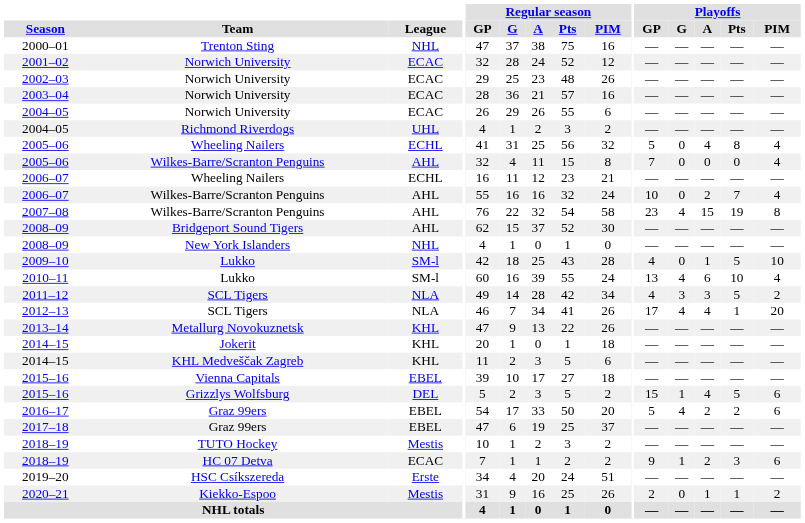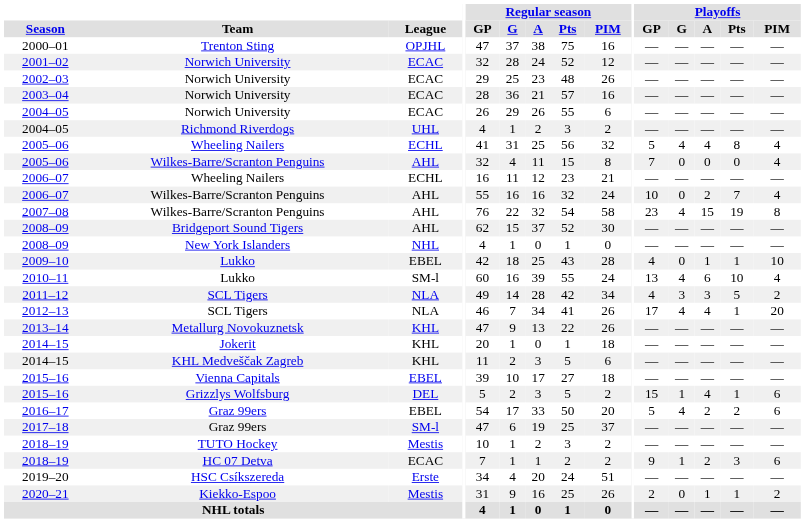 <table border="0" cellpadding="1" cellspacing="0" style="text-align:center; width:60em">
 <tr bgcolor="#e0e0e0">
 <th colspan="3" bgcolor="#ffffff"></th>
 <th rowspan="99" bgcolor="#ffffff"></th>
 <th colspan="5"><a href='#'>Regular season</a></th>
 <th rowspan="99" bgcolor="#ffffff"></th>
 <th colspan="5"><a href='#'>Playoffs</a></th>
 </tr>
 <tr bgcolor="#e0e0e0">
 <th><a href='#'>Season</a></th>
 <th>Team</th>
 <th>League</th>
 <th>GP</th>
 <th><a href='#'>G</a></th>
 <th><a href='#'>A</a></th>
 <th><a href='#'>Pts</a></th>
 <th><a href='#'>PIM</a></th>
 <th>GP</th>
 <th>G</th>
 <th>A</th>
 <th>Pts</th>
 <th>PIM</th>
 </tr>
 <tr ALIGN="center">
 <td>2000–01</td>
 <td><a href='#'>Trenton Sting</a></td>
-<td><a href='#'>NHL</a></td>
+<td><a href='#'>OPJHL</a></td>
 <td>47</td>
 <td>37</td>
 <td>38</td>
 <td>75</td>
 <td>16</td>
 <td>—</td>
 <td>—</td>
 <td>—</td>
 <td>—</td>
 <td>—</td>
 </tr>
 <tr ALIGN="center" bgcolor="#f0f0f0">
 <td><a href='#'>2001–02</a></td>
 <td><a href='#'>Norwich University</a></td>
 <td><a href='#'>ECAC</a></td>
 <td>32</td>
 <td>28</td>
 <td>24</td>
 <td>52</td>
 <td>12</td>
 <td>—</td>
 <td>—</td>
 <td>—</td>
 <td>—</td>
 <td>—</td>
 </tr>
 <tr ALIGN="center">
 <td><a href='#'>2002–03</a></td>
 <td>Norwich University</td>
 <td>ECAC</td>
 <td>29</td>
 <td>25</td>
 <td>23</td>
 <td>48</td>
 <td>26</td>
 <td>—</td>
 <td>—</td>
 <td>—</td>
 <td>—</td>
 <td>—</td>
 </tr>
 <tr ALIGN="center" bgcolor="#f0f0f0">
 <td><a href='#'>2003–04</a></td>
 <td>Norwich University</td>
 <td>ECAC</td>
 <td>28</td>
 <td>36</td>
 <td>21</td>
 <td>57</td>
 <td>16</td>
 <td>—</td>
 <td>—</td>
 <td>—</td>
 <td>—</td>
 <td>—</td>
 </tr>
 <tr ALIGN="center">
 <td><a href='#'>2004–05</a></td>
 <td>Norwich University</td>
 <td>ECAC</td>
 <td>26</td>
 <td>29</td>
 <td>26</td>
 <td>55</td>
 <td>6</td>
 <td>—</td>
 <td>—</td>
 <td>—</td>
 <td>—</td>
 <td>—</td>
 </tr>
 <tr ALIGN="center" bgcolor="#f0f0f0">
 <td>2004–05</td>
 <td><a href='#'>Richmond Riverdogs</a></td>
 <td><a href='#'>UHL</a></td>
 <td>4</td>
 <td>1</td>
 <td>2</td>
 <td>3</td>
 <td>2</td>
 <td>—</td>
 <td>—</td>
 <td>—</td>
 <td>—</td>
 <td>—</td>
 </tr>
 <tr ALIGN="center">
 <td><a href='#'>2005–06</a></td>
 <td><a href='#'>Wheeling Nailers</a></td>
 <td><a href='#'>ECHL</a></td>
 <td>41</td>
 <td>31</td>
 <td>25</td>
 <td>56</td>
 <td>32</td>
 <td>5</td>
-<td>0</td>
+<td>4</td>
 <td>4</td>
 <td>8</td>
 <td>4</td>
 </tr>
 <tr ALIGN="center" bgcolor="#f0f0f0">
 <td><a href='#'>2005–06</a></td>
 <td><a href='#'>Wilkes-Barre/Scranton Penguins</a></td>
 <td><a href='#'>AHL</a></td>
 <td>32</td>
 <td>4</td>
 <td>11</td>
 <td>15</td>
 <td>8</td>
 <td>7</td>
 <td>0</td>
 <td>0</td>
 <td>0</td>
 <td>4</td>
 </tr>
 <tr ALIGN="center">
 <td><a href='#'>2006–07</a></td>
 <td>Wheeling Nailers</td>
 <td>ECHL</td>
 <td>16</td>
 <td>11</td>
 <td>12</td>
 <td>23</td>
 <td>21</td>
 <td>—</td>
 <td>—</td>
 <td>—</td>
 <td>—</td>
 <td>—</td>
 </tr>
 <tr ALIGN="center" bgcolor="#f0f0f0">
 <td><a href='#'>2006–07</a></td>
 <td>Wilkes-Barre/Scranton Penguins</td>
 <td>AHL</td>
 <td>55</td>
 <td>16</td>
 <td>16</td>
 <td>32</td>
 <td>24</td>
 <td>10</td>
 <td>0</td>
 <td>2</td>
 <td>7</td>
 <td>4</td>
 </tr>
 <tr ALIGN="center">
 <td><a href='#'>2007–08</a></td>
 <td>Wilkes-Barre/Scranton Penguins</td>
 <td>AHL</td>
 <td>76</td>
 <td>22</td>
 <td>32</td>
 <td>54</td>
 <td>58</td>
 <td>23</td>
 <td>4</td>
 <td>15</td>
 <td>19</td>
 <td>8</td>
 </tr>
 <tr ALIGN="center" bgcolor="#f0f0f0">
 <td><a href='#'>2008–09</a></td>
 <td><a href='#'>Bridgeport Sound Tigers</a></td>
 <td>AHL</td>
 <td>62</td>
 <td>15</td>
 <td>37</td>
 <td>52</td>
 <td>30</td>
 <td>—</td>
 <td>—</td>
 <td>—</td>
 <td>—</td>
 <td>—</td>
 </tr>
 <tr ALIGN="center">
 <td><a href='#'>2008–09</a></td>
 <td><a href='#'>New York Islanders</a></td>
 <td><a href='#'>NHL</a></td>
 <td>4</td>
 <td>1</td>
 <td>0</td>
 <td>1</td>
 <td>0</td>
 <td>—</td>
 <td>—</td>
 <td>—</td>
 <td>—</td>
 <td>—</td>
 </tr>
 <tr ALIGN="center" bgcolor="#f0f0f0">
 <td><a href='#'>2009–10</a></td>
 <td><a href='#'>Lukko</a></td>
-<td><a href='#'>SM-l</a></td>
+<td>EBEL</td>
 <td>42</td>
 <td>18</td>
 <td>25</td>
 <td>43</td>
 <td>28</td>
 <td>4</td>
 <td>0</td>
 <td>1</td>
-<td>5</td>
+<td>1</td>
 <td>10</td>
 </tr>
 <tr ALIGN="center">
 <td><a href='#'>2010–11</a></td>
 <td>Lukko</td>
 <td>SM-l</td>
 <td>60</td>
 <td>16</td>
 <td>39</td>
 <td>55</td>
 <td>24</td>
 <td>13</td>
 <td>4</td>
 <td>6</td>
 <td>10</td>
 <td>4</td>
 </tr>
 <tr ALIGN="center" bgcolor="#f0f0f0">
 <td><a href='#'>2011–12</a></td>
 <td><a href='#'>SCL Tigers</a></td>
 <td><a href='#'>NLA</a></td>
 <td>49</td>
 <td>14</td>
 <td>28</td>
 <td>42</td>
 <td>34</td>
 <td>4</td>
 <td>3</td>
 <td>3</td>
 <td>5</td>
 <td>2</td>
 </tr>
 <tr ALIGN="center">
 <td><a href='#'>2012–13</a></td>
 <td>SCL Tigers</td>
 <td>NLA</td>
 <td>46</td>
 <td>7</td>
 <td>34</td>
 <td>41</td>
 <td>26</td>
 <td>17</td>
 <td>4</td>
 <td>4</td>
 <td>1</td>
 <td>20</td>
 </tr>
 <tr ALIGN="center" bgcolor="#f0f0f0">
 <td><a href='#'>2013–14</a></td>
 <td><a href='#'>Metallurg Novokuznetsk</a></td>
 <td><a href='#'>KHL</a></td>
 <td>47</td>
 <td>9</td>
 <td>13</td>
 <td>22</td>
 <td>26</td>
 <td>—</td>
 <td>—</td>
 <td>—</td>
 <td>—</td>
 <td>—</td>
 </tr>
 <tr ALIGN="center">
 <td><a href='#'>2014–15</a></td>
 <td><a href='#'>Jokerit</a></td>
 <td>KHL</td>
 <td>20</td>
 <td>1</td>
 <td>0</td>
 <td>1</td>
 <td>18</td>
 <td>—</td>
 <td>—</td>
 <td>—</td>
 <td>—</td>
 <td>—</td>
 </tr>
 <tr ALIGN="center" bgcolor="#f0f0f0">
 <td>2014–15</td>
 <td><a href='#'>KHL Medveščak Zagreb</a></td>
 <td>KHL</td>
 <td>11</td>
 <td>2</td>
 <td>3</td>
 <td>5</td>
 <td>6</td>
 <td>—</td>
 <td>—</td>
 <td>—</td>
 <td>—</td>
 <td>—</td>
 </tr>
 <tr ALIGN="center">
 <td><a href='#'>2015–16</a></td>
 <td><a href='#'>Vienna Capitals</a></td>
 <td><a href='#'>EBEL</a></td>
 <td>39</td>
 <td>10</td>
 <td>17</td>
 <td>27</td>
 <td>18</td>
 <td>—</td>
 <td>—</td>
 <td>—</td>
 <td>—</td>
 <td>—</td>
 </tr>
 <tr ALIGN="center" bgcolor="#f0f0f0">
 <td><a href='#'>2015–16</a></td>
 <td><a href='#'>Grizzlys Wolfsburg</a></td>
 <td><a href='#'>DEL</a></td>
 <td>5</td>
 <td>2</td>
 <td>3</td>
 <td>5</td>
 <td>2</td>
 <td>15</td>
 <td>1</td>
 <td>4</td>
-<td>5</td>
+<td>1</td>
 <td>6</td>
 </tr>
 <tr ALIGN="center">
 <td><a href='#'>2016–17</a></td>
 <td><a href='#'>Graz 99ers</a></td>
 <td>EBEL</td>
 <td>54</td>
 <td>17</td>
 <td>33</td>
 <td>50</td>
 <td>20</td>
 <td>5</td>
 <td>4</td>
 <td>2</td>
 <td>2</td>
 <td>6</td>
 </tr>
 <tr ALIGN="center" bgcolor="#f0f0f0">
 <td><a href='#'>2017–18</a></td>
 <td>Graz 99ers</td>
-<td>EBEL</td>
+<td><a href='#'>SM-l</a></td>
 <td>47</td>
 <td>6</td>
 <td>19</td>
 <td>25</td>
 <td>37</td>
 <td>—</td>
 <td>—</td>
 <td>—</td>
 <td>—</td>
 <td>—</td>
 </tr>
 <tr ALIGN="center">
 <td><a href='#'>2018–19</a></td>
 <td><a href='#'>TUTO Hockey</a></td>
 <td><a href='#'>Mestis</a></td>
 <td>10</td>
 <td>1</td>
 <td>2</td>
 <td>3</td>
 <td>2</td>
 <td>—</td>
 <td>—</td>
 <td>—</td>
 <td>—</td>
 <td>—</td>
 </tr>
 <tr ALIGN="center" bgcolor="#f0f0f0">
 <td><a href='#'>2018–19</a></td>
 <td><a href='#'>HC 07 Detva</a></td>
 <td>ECAC</td>
 <td>7</td>
 <td>1</td>
 <td>1</td>
 <td>2</td>
 <td>2</td>
 <td>9</td>
 <td>1</td>
 <td>2</td>
 <td>3</td>
 <td>6</td>
 </tr>
 <tr ALIGN="center">
 <td>2019–20</td>
 <td><a href='#'>HSC Csíkszereda</a></td>
 <td><a href='#'>Erste</a></td>
 <td>34</td>
 <td>4</td>
 <td>20</td>
 <td>24</td>
 <td>51</td>
 <td>—</td>
 <td>—</td>
 <td>—</td>
 <td>—</td>
 <td>—</td>
 </tr>
 <tr ALIGN="center" bgcolor="#f0f0f0">
 <td><a href='#'>2020–21</a></td>
 <td><a href='#'>Kiekko-Espoo</a></td>
 <td><a href='#'>Mestis</a></td>
 <td>31</td>
 <td>9</td>
 <td>16</td>
 <td>25</td>
 <td>26</td>
 <td>2</td>
 <td>0</td>
 <td>1</td>
 <td>1</td>
 <td>2</td>
 </tr>
 <tr bgcolor="#e0e0e0">
 <th colspan="3">NHL totals</th>
 <th>4</th>
 <th>1</th>
 <th>0</th>
 <th>1</th>
 <th>0</th>
 <th>—</th>
 <th>—</th>
 <th>—</th>
 <th>—</th>
 <th>—</th>
 </tr>
 </table>
